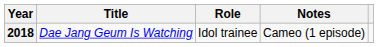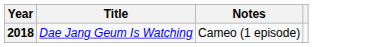 <table class="wikitable plainrowheaders">
 <tr>
 <th scope="col">Year</th>
 <th scope="col">Title</th>
-<th scope="col">Role</th>
 <th scope="col">Notes</th>
 <th scope="col" class="unsortable"></th>
 </tr>
 <tr>
 <th scope="row">2018</th>
 <td><em><a href='#'>Dae Jang Geum Is Watching</a></em></td>
-<td>Idol trainee</td>
 <td>Cameo (1 episode)</td>
 <td style="text-align:center"></td>
 </tr>
 </table>
